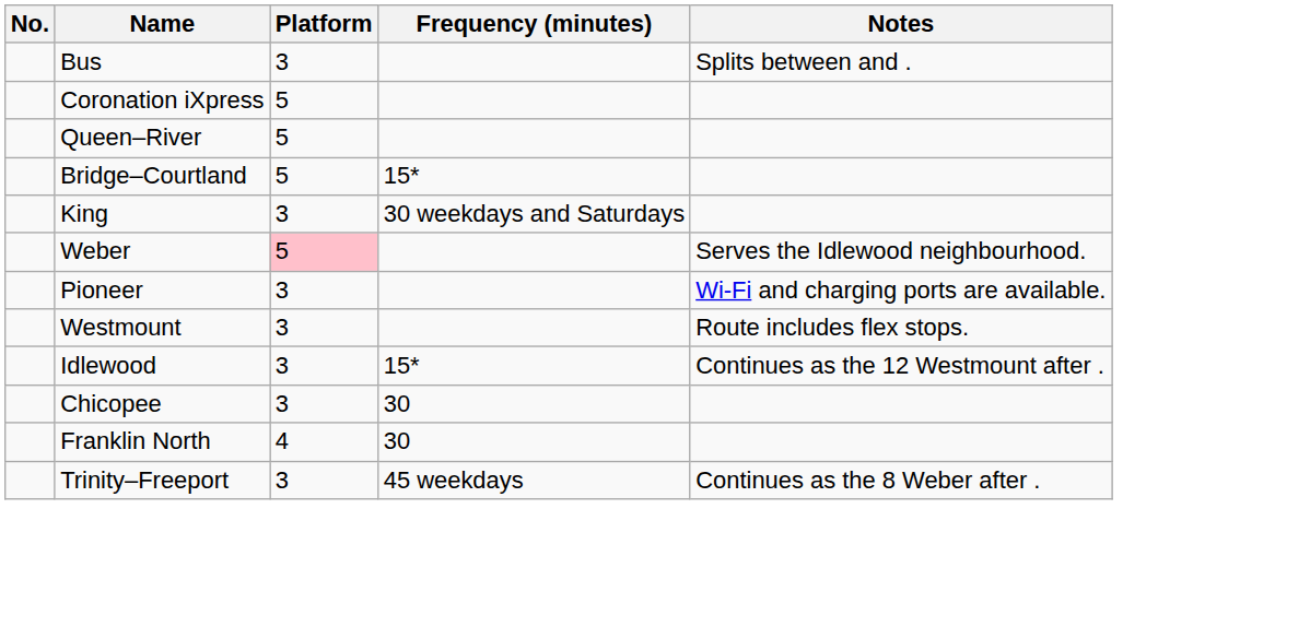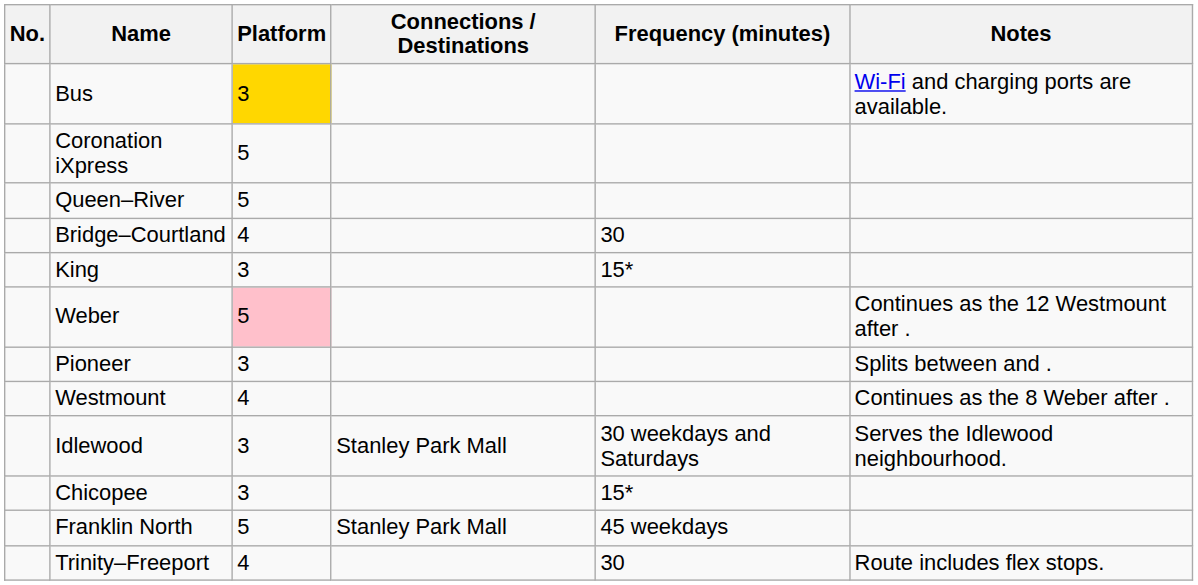 <table class="wikitable sortable">
 <tr>
 <th>No.</th>
 <th scope="col" class="unsortable">Name</th>
 <th>Platform</th>
+<th scope="col" class="unsortable">Connections / Destinations</th>
 <th scope="col" class="unsortable">Frequency (minutes)</th>
 <th scope="col" class="unsortable">Notes</th>
 </tr>
 <tr>
 <td></td>
 <td> Bus</td>
-<td>3</td>
+<td style="background: gold;">3</td>
 <td></td>
-<td>Splits between  and .</td>
+<td></td>
+<td><a href='#'>Wi-Fi</a> and charging ports are available.</td>
 </tr>
 <tr>
 <td></td>
 <td>Coronation iXpress</td>
 <td>5</td>
+<td></td>
 <td></td>
 <td></td>
 </tr>
 <tr>
 <td></td>
 <td>Queen–River</td>
 <td>5</td>
 <td></td>
 <td></td>
+<td></td>
 </tr>
 <tr>
 <td></td>
 <td>Bridge–Courtland</td>
-<td>5</td>
-<td>15*</td>
+<td>4</td>
+<td></td>
+<td>30</td>
 <td></td>
 </tr>
 <tr>
 <td></td>
 <td>King</td>
 <td>3</td>
-<td>30 weekdays and Saturdays</td>
+<td></td>
+<td>15*</td>
 <td></td>
 </tr>
 <tr>
 <td></td>
 <td>Weber</td>
 <td style="background: pink;">5</td>
 <td></td>
-<td>Serves the Idlewood neighbourhood.</td>
+<td></td>
+<td>Continues as the 12 Westmount after .</td>
 </tr>
 <tr>
 <td></td>
 <td>Pioneer</td>
 <td>3</td>
 <td></td>
-<td><a href='#'>Wi-Fi</a> and charging ports are available.</td>
+<td></td>
+<td>Splits between  and .</td>
 </tr>
 <tr>
 <td></td>
 <td>Westmount</td>
-<td>3</td>
+<td>4</td>
 <td></td>
-<td>Route includes flex stops.</td>
+<td></td>
+<td>Continues as the 8 Weber after .</td>
 </tr>
 <tr>
 <td></td>
 <td>Idlewood</td>
 <td>3</td>
-<td>15*</td>
-<td>Continues as the 12 Westmount after .</td>
+<td>Stanley Park Mall</td>
+<td>30 weekdays and Saturdays</td>
+<td>Serves the Idlewood neighbourhood.</td>
 </tr>
 <tr>
 <td></td>
 <td>Chicopee</td>
 <td>3</td>
-<td>30</td>
+<td></td>
+<td>15*</td>
 <td></td>
 </tr>
 <tr>
 <td></td>
 <td>Franklin North</td>
-<td>4</td>
-<td>30</td>
+<td>5</td>
+<td>Stanley Park Mall</td>
+<td>45 weekdays</td>
 <td></td>
 </tr>
 <tr>
 <td></td>
 <td>Trinity–Freeport</td>
-<td>3</td>
-<td>45 weekdays</td>
-<td>Continues as the 8 Weber after .</td>
+<td>4</td>
+<td></td>
+<td>30</td>
+<td>Route includes flex stops.</td>
 </tr>
 </table>
